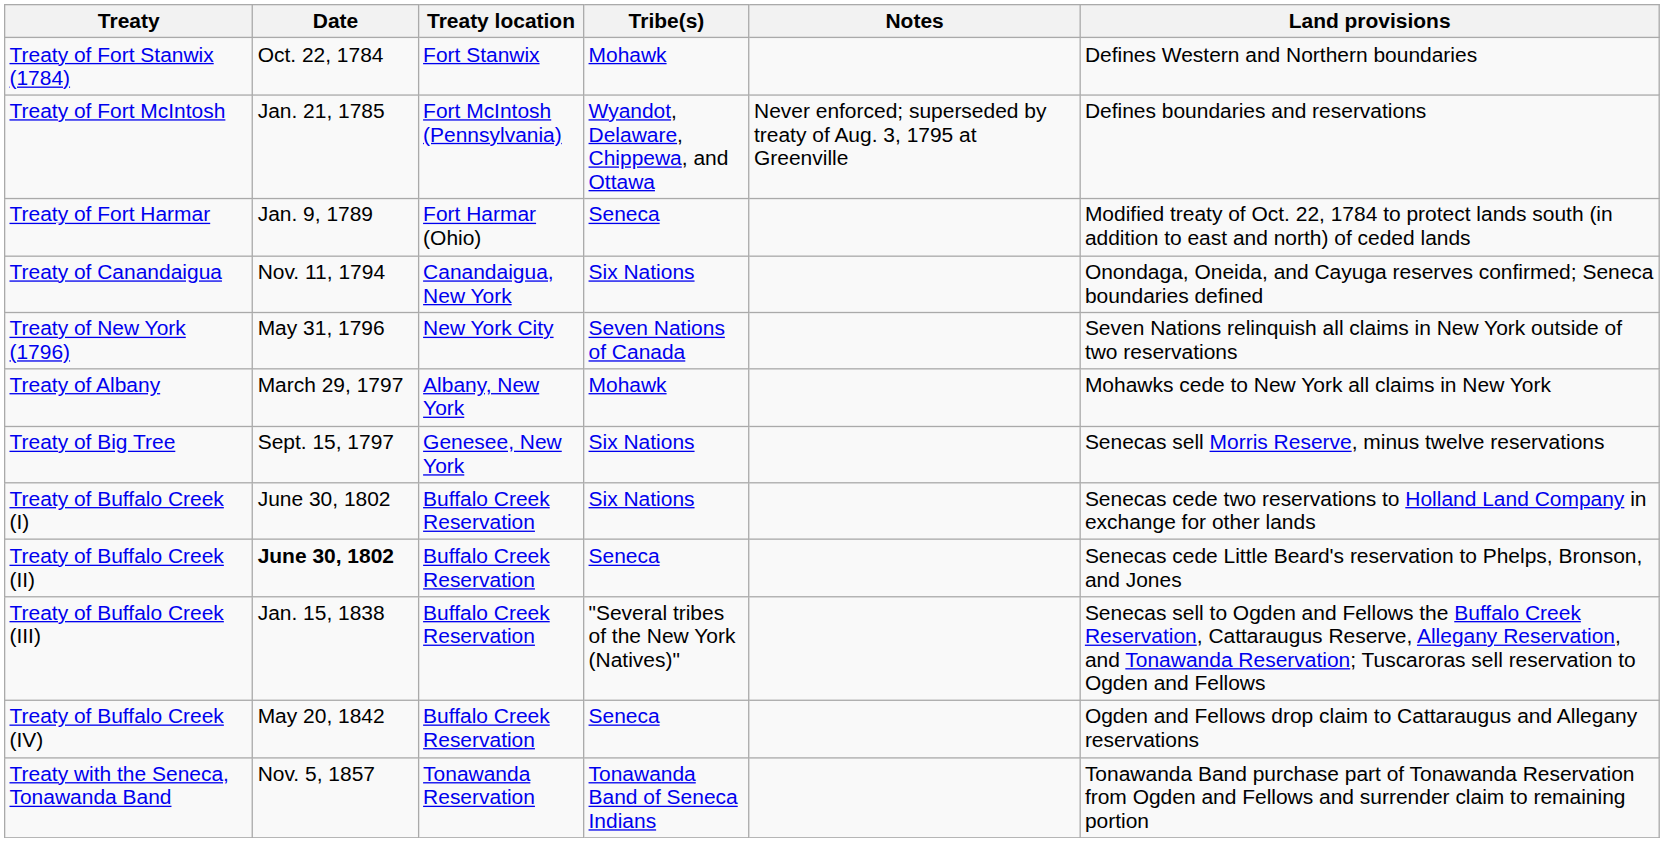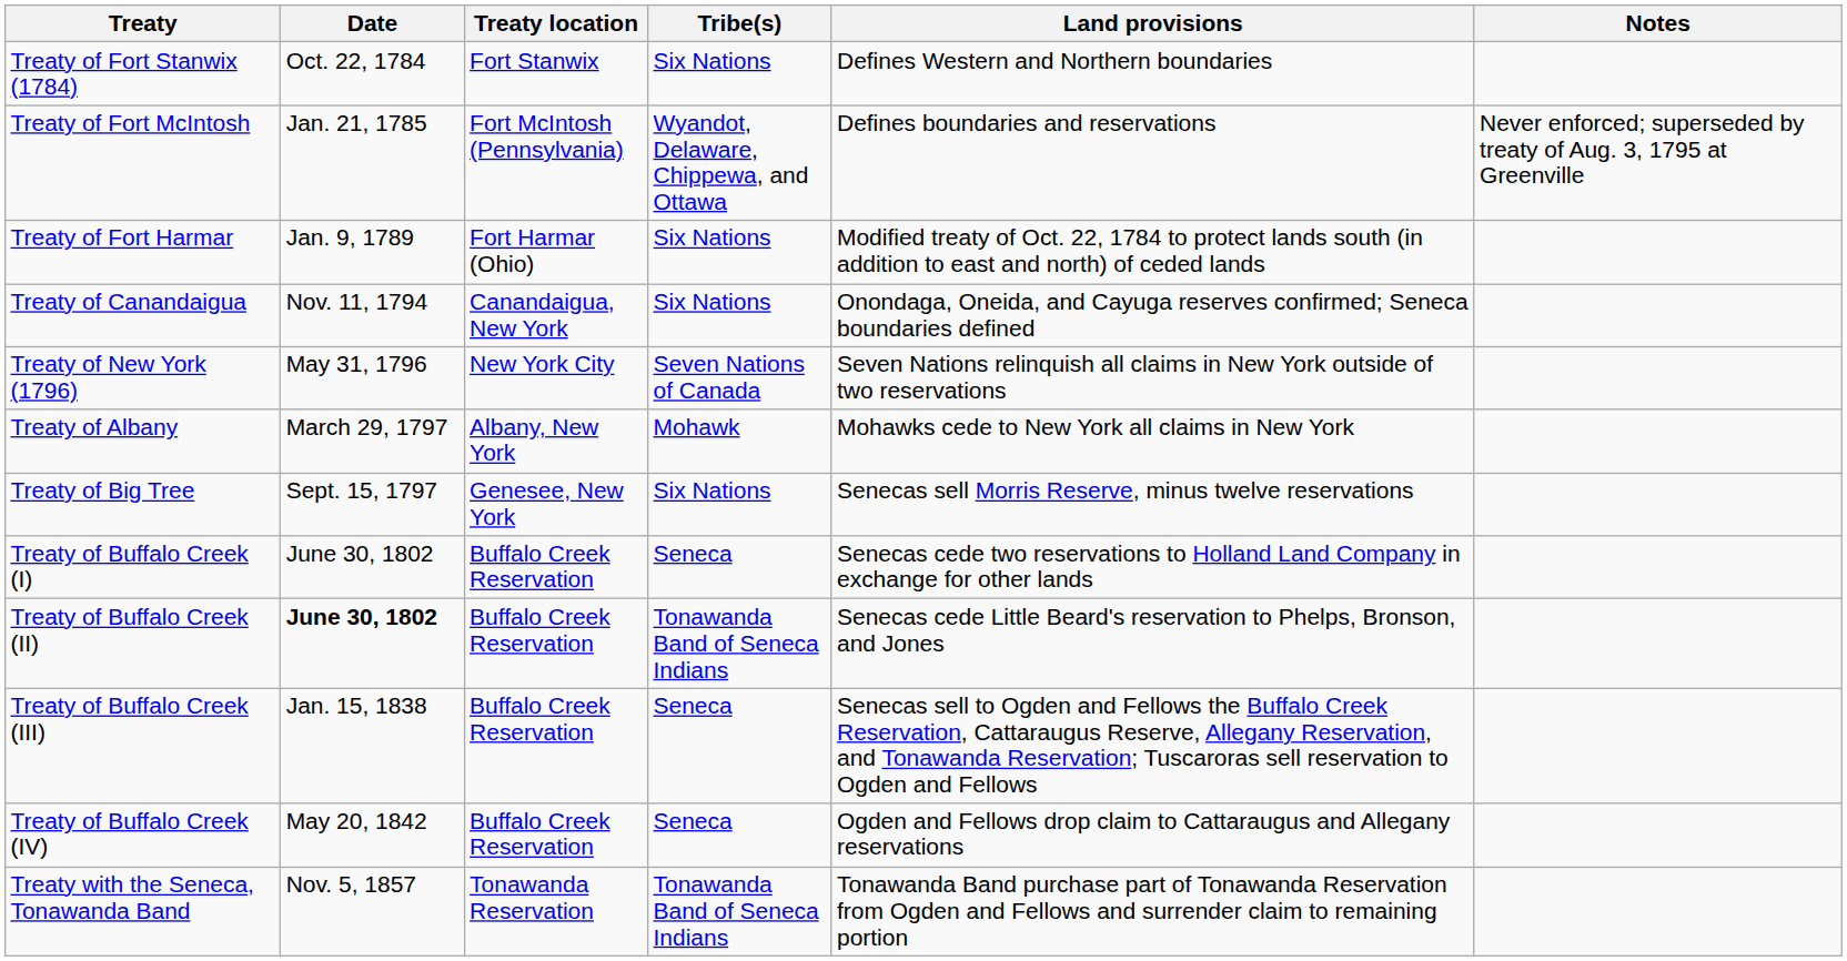 <table class="wikitable sortable collapsible" style="width:100%">
 <tr>
 <th width="15%">Treaty</th>
 <th width="10%">Date</th>
 <th width="10%">Treaty location</th>
 <th width="10%">Tribe(s)</th>
+<th width="35%">Land provisions</th>
 <th width="20%">Notes</th>
-<th width="35%">Land provisions</th>
 </tr>
 <tr valign="top">
 <td><a href='#'>Treaty of Fort Stanwix (1784)</a></td>
 <td>Oct. 22, 1784</td>
 <td><a href='#'>Fort Stanwix</a></td>
-<td><a href='#'>Mohawk</a></td>
+<td><a href='#'>Six Nations</a></td>
+<td>Defines Western and Northern boundaries</td>
 <td></td>
-<td>Defines Western and Northern boundaries</td>
 </tr>
 <tr valign="top">
 <td><a href='#'>Treaty of Fort McIntosh</a></td>
 <td>Jan. 21, 1785</td>
 <td><a href='#'>Fort McIntosh (Pennsylvania)</a></td>
 <td><a href='#'>Wyandot</a>, <a href='#'>Delaware</a>, <a href='#'>Chippewa</a>, and <a href='#'>Ottawa</a></td>
+<td>Defines boundaries and reservations</td>
 <td>Never enforced; superseded by treaty of Aug. 3, 1795 at Greenville</td>
-<td>Defines boundaries and reservations</td>
 </tr>
 <tr valign="top">
 <td><a href='#'>Treaty of Fort Harmar</a></td>
 <td>Jan. 9, 1789</td>
 <td><a href='#'>Fort Harmar</a> (Ohio)</td>
-<td><a href='#'>Seneca</a></td>
+<td><a href='#'>Six Nations</a></td>
+<td>Modified treaty of Oct. 22, 1784 to protect lands south (in addition to east and north) of ceded lands</td>
 <td></td>
-<td>Modified treaty of Oct. 22, 1784 to protect lands south (in addition to east and north) of ceded lands</td>
 </tr>
 <tr valign="top">
 <td><a href='#'>Treaty of Canandaigua</a></td>
 <td>Nov. 11, 1794</td>
 <td><a href='#'>Canandaigua, New York</a></td>
 <td><a href='#'>Six Nations</a></td>
+<td>Onondaga, Oneida, and Cayuga reserves confirmed; Seneca boundaries defined</td>
 <td></td>
-<td>Onondaga, Oneida, and Cayuga reserves confirmed; Seneca boundaries defined</td>
 </tr>
 <tr valign="top">
 <td><a href='#'>Treaty of New York (1796)</a></td>
 <td>May 31, 1796</td>
 <td><a href='#'>New York City</a></td>
 <td><a href='#'>Seven Nations of Canada</a></td>
+<td>Seven Nations relinquish all claims in New York outside of two reservations</td>
 <td></td>
-<td>Seven Nations relinquish all claims in New York outside of two reservations</td>
 </tr>
 <tr valign="top">
 <td><a href='#'>Treaty of Albany</a></td>
 <td>March 29, 1797</td>
 <td><a href='#'>Albany, New York</a></td>
 <td><a href='#'>Mohawk</a></td>
+<td>Mohawks cede to New York all claims in New York</td>
 <td></td>
-<td>Mohawks cede to New York all claims in New York</td>
 </tr>
 <tr valign="top">
 <td><a href='#'>Treaty of Big Tree</a></td>
 <td>Sept. 15, 1797</td>
 <td><a href='#'>Genesee, New York</a></td>
 <td><a href='#'>Six Nations</a></td>
+<td>Senecas sell <a href='#'>Morris Reserve</a>, minus twelve reservations</td>
 <td></td>
-<td>Senecas sell <a href='#'>Morris Reserve</a>, minus twelve reservations</td>
 </tr>
 <tr valign="top">
 <td><a href='#'>Treaty of Buffalo Creek</a> (I)</td>
 <td>June 30, 1802</td>
 <td><a href='#'>Buffalo Creek Reservation</a></td>
-<td><a href='#'>Six Nations</a></td>
+<td><a href='#'>Seneca</a></td>
+<td>Senecas cede two reservations to <a href='#'>Holland Land Company</a> in exchange for other lands</td>
 <td></td>
-<td>Senecas cede two reservations to <a href='#'>Holland Land Company</a> in exchange for other lands</td>
 </tr>
 <tr valign="top">
 <td><a href='#'>Treaty of Buffalo Creek</a> (II)</td>
 <td><strong>June 30, 1802</strong></td>
 <td><a href='#'>Buffalo Creek Reservation</a></td>
-<td><a href='#'>Seneca</a></td>
+<td><a href='#'>Tonawanda Band of Seneca Indians</a></td>
+<td>Senecas cede Little Beard's reservation to Phelps, Bronson, and Jones</td>
 <td></td>
-<td>Senecas cede Little Beard's reservation to Phelps, Bronson, and Jones</td>
 </tr>
 <tr valign="top">
 <td><a href='#'>Treaty of Buffalo Creek</a> (III)</td>
 <td>Jan. 15, 1838</td>
 <td><a href='#'>Buffalo Creek Reservation</a></td>
-<td>"Several tribes of the New York (Natives)"</td>
+<td><a href='#'>Seneca</a></td>
+<td>Senecas sell to Ogden and Fellows the <a href='#'>Buffalo Creek Reservation</a>, Cattaraugus Reserve, <a href='#'>Allegany Reservation</a>, and <a href='#'>Tonawanda Reservation</a>; Tuscaroras sell reservation to Ogden and Fellows</td>
 <td></td>
-<td>Senecas sell to Ogden and Fellows the <a href='#'>Buffalo Creek Reservation</a>, Cattaraugus Reserve, <a href='#'>Allegany Reservation</a>, and <a href='#'>Tonawanda Reservation</a>; Tuscaroras sell reservation to Ogden and Fellows</td>
 </tr>
 <tr valign="top">
 <td><a href='#'>Treaty of Buffalo Creek</a> (IV)</td>
 <td>May 20, 1842</td>
 <td><a href='#'>Buffalo Creek Reservation</a></td>
 <td><a href='#'>Seneca</a></td>
+<td>Ogden and Fellows drop claim to Cattaraugus and Allegany reservations</td>
 <td></td>
-<td>Ogden and Fellows drop claim to Cattaraugus and Allegany reservations</td>
 </tr>
 <tr valign="top">
 <td><a href='#'>Treaty with the Seneca, Tonawanda Band</a></td>
 <td>Nov. 5, 1857</td>
 <td><a href='#'>Tonawanda Reservation</a></td>
 <td><a href='#'>Tonawanda Band of Seneca Indians</a></td>
+<td>Tonawanda Band purchase part of Tonawanda Reservation from Ogden and Fellows and surrender claim to remaining portion</td>
 <td></td>
-<td>Tonawanda Band purchase part of Tonawanda Reservation from Ogden and Fellows and surrender claim to remaining portion</td>
 </tr>
 </table>
